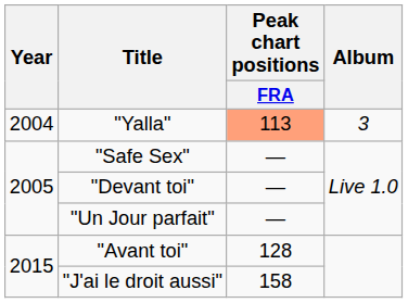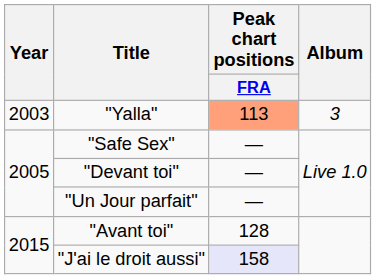 <table class="wikitable plainrowheaders" style="text-align:center;">
 <tr>
 <th rowspan="2">Year</th>
 <th rowspan="2">Title</th>
 <th colspan="1">Peak chart positions</th>
 <th rowspan="2">Album</th>
 </tr>
 <tr>
 <th scope="col" style="width:2.5em;font-size:90%;"><a href='#'>FRA</a><br></th>
 </tr>
 <tr>
-<td>2004</td>
+<td>2003</td>
 <td>"Yalla"</td>
 <td style="background: lightsalmon;">113</td>
 <td><em>3</em></td>
 </tr>
 <tr>
 <td rowspan="3">2005</td>
 <td>"Safe Sex"</td>
 <td>—</td>
 <td rowspan="3"><em>Live 1.0</em></td>
 </tr>
 <tr>
 <td>"Devant toi"</td>
 <td>—</td>
 </tr>
 <tr>
 <td>"Un Jour parfait"</td>
 <td>—</td>
 </tr>
 <tr>
 <td rowspan="2">2015</td>
 <td>"Avant toi"</td>
 <td>128</td>
 <td rowspan="2"></td>
 </tr>
 <tr>
 <td>"J'ai le droit aussi"</td>
-<td>158</td>
+<td style="background: lavender;">158</td>
 </tr>
 </table>
